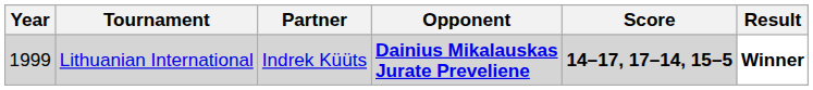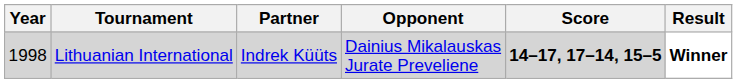 <table class="sortable wikitable" style="font-size:90%;">
 <tr>
 <th>Year</th>
 <th>Tournament</th>
 <th>Partner</th>
 <th>Opponent</th>
 <th>Score</th>
 <th>Result</th>
 </tr>
 <tr style="background:#D5D5D5">
-<td align="center">1999</td>
+<td align="center">1998</td>
 <td align="left"><a href='#'>Lithuanian International</a></td>
 <td align="left"> <a href='#'>Indrek Küüts</a></td>
-<td align="left"><strong> <a href='#'>Dainius Mikalauskas</a><br> <a href='#'>Jurate Preveliene</a></strong></td>
+<td align="left"> <a href='#'>Dainius Mikalauskas</a><br> <a href='#'>Jurate Preveliene</a></td>
 <td align="left"><strong>14–17, 17–14, 15–5</strong></td>
 <td style="text-align:left; background:white"> <strong>Winner</strong></td>
 </tr>
 </table>
